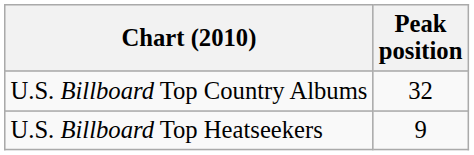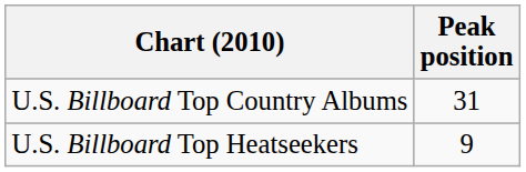 <table class="wikitable">
 <tr>
 <th>Chart (2010)</th>
 <th>Peak<br>position</th>
 </tr>
 <tr>
 <td>U.S. <em>Billboard</em> Top Country Albums</td>
-<td style="text-align:center;">32</td>
+<td style="text-align:center;">31</td>
 </tr>
 <tr>
 <td>U.S. <em>Billboard</em> Top Heatseekers</td>
 <td style="text-align:center;">9</td>
 </tr>
 </table>
